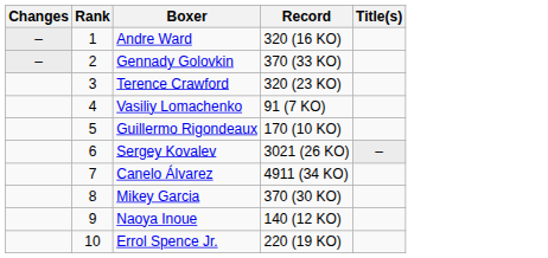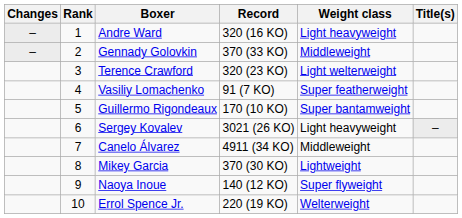 <table class="wikitable ">
 <tr>
 <th>Changes</th>
 <th>Rank</th>
 <th>Boxer</th>
 <th>Record</th>
+<th>Weight class</th>
 <th>Title(s)</th>
 </tr>
 <tr>
 <td align=center bgcolor=#ECECEC>–</td>
 <td align=center>1</td>
 <td><a href='#'>Andre Ward</a></td>
 <td>320 (16 KO)</td>
+<td><a href='#'>Light heavyweight</a></td>
 <td></td>
 </tr>
 <tr>
 <td align=center bgcolor=#ECECEC>–</td>
 <td align=center>2</td>
 <td><a href='#'>Gennady Golovkin</a></td>
 <td>370 (33 KO)</td>
+<td><a href='#'>Middleweight</a></td>
 <td></td>
 </tr>
 <tr>
 <td align=center></td>
 <td align=center>3</td>
 <td><a href='#'>Terence Crawford</a></td>
 <td>320 (23 KO)</td>
+<td><a href='#'>Light welterweight</a></td>
 <td></td>
 </tr>
 <tr>
 <td align=center></td>
 <td align=center>4</td>
 <td><a href='#'>Vasiliy Lomachenko</a></td>
 <td>91 (7 KO)</td>
+<td><a href='#'>Super featherweight</a></td>
 <td></td>
 </tr>
 <tr>
 <td align=center></td>
 <td align=center>5</td>
 <td><a href='#'>Guillermo Rigondeaux</a></td>
 <td>170 (10 KO)</td>
+<td><a href='#'>Super bantamweight</a></td>
 <td></td>
 </tr>
 <tr>
 <td align=center></td>
 <td align=center>6</td>
 <td><a href='#'>Sergey Kovalev</a></td>
 <td>3021 (26 KO)</td>
+<td>Light heavyweight</td>
 <td align=center bgcolor=#ECECEC data-sort-value="Z">–</td>
 </tr>
 <tr>
 <td align=center></td>
 <td align=center>7</td>
 <td><a href='#'>Canelo Álvarez</a></td>
 <td>4911 (34 KO)</td>
+<td>Middleweight</td>
 <td></td>
 </tr>
 <tr>
 <td align=center></td>
 <td align=center>8</td>
 <td><a href='#'>Mikey Garcia</a></td>
 <td>370 (30 KO)</td>
+<td><a href='#'>Lightweight</a></td>
 <td></td>
 </tr>
 <tr>
 <td align=center></td>
 <td align=center>9</td>
 <td><a href='#'>Naoya Inoue</a></td>
 <td>140 (12 KO)</td>
+<td><a href='#'>Super flyweight</a></td>
 <td></td>
 </tr>
 <tr>
 <td align=center></td>
 <td align=center>10</td>
 <td><a href='#'>Errol Spence Jr.</a></td>
 <td>220 (19 KO)</td>
+<td><a href='#'>Welterweight</a></td>
 <td></td>
 </tr>
 </table>
